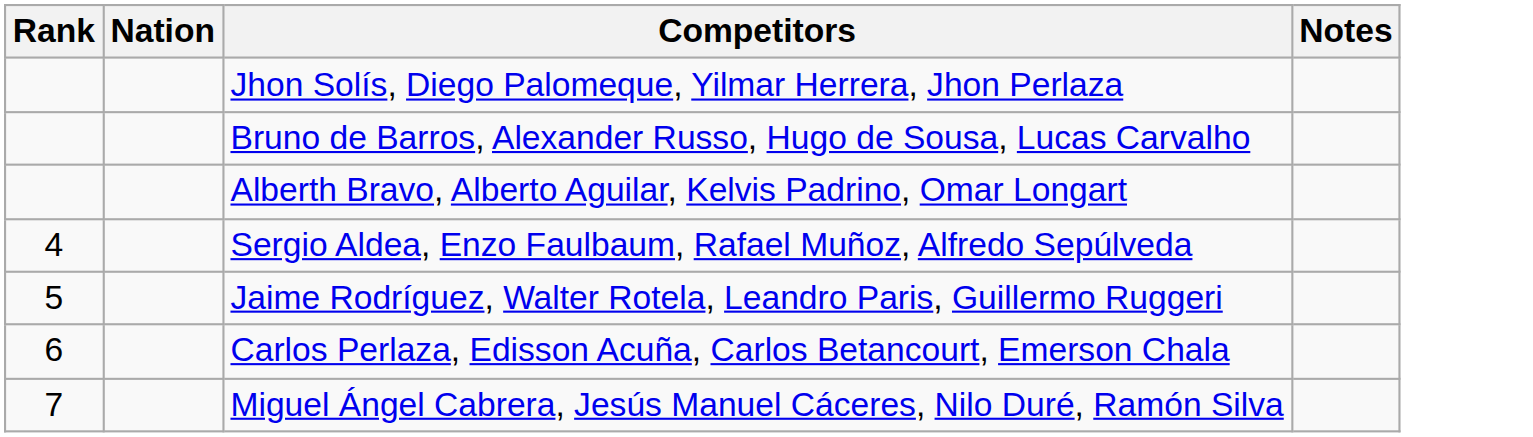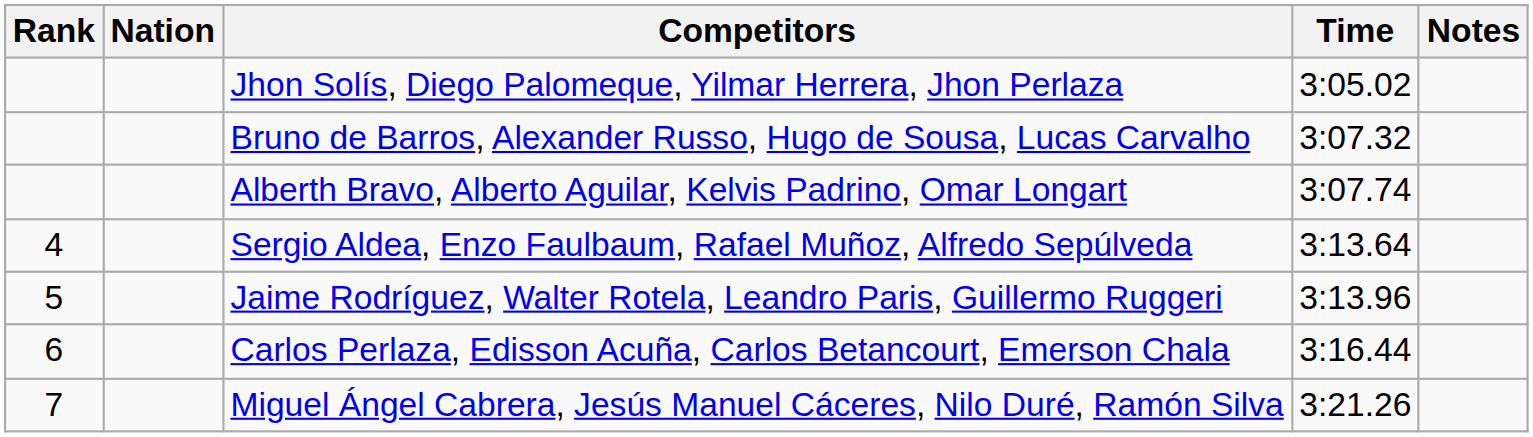 <table class="wikitable sortable" style="text-align:center">
 <tr>
 <th>Rank</th>
 <th>Nation</th>
 <th>Competitors</th>
+<th>Time</th>
 <th>Notes</th>
 </tr>
 <tr>
 <td></td>
 <td align=left></td>
 <td align=left><a href='#'>Jhon Solís</a>, <a href='#'>Diego Palomeque</a>, <a href='#'>Yilmar Herrera</a>, <a href='#'>Jhon Perlaza</a></td>
+<td>3:05.02</td>
 <td></td>
 </tr>
 <tr>
 <td></td>
 <td align=left></td>
 <td align=left><a href='#'>Bruno de Barros</a>, <a href='#'>Alexander Russo</a>, <a href='#'>Hugo de Sousa</a>, <a href='#'>Lucas Carvalho</a></td>
+<td>3:07.32</td>
 <td></td>
 </tr>
 <tr>
 <td></td>
 <td align=left></td>
 <td align=left><a href='#'>Alberth Bravo</a>, <a href='#'>Alberto Aguilar</a>, <a href='#'>Kelvis Padrino</a>, <a href='#'>Omar Longart</a></td>
+<td>3:07.74</td>
 <td></td>
 </tr>
 <tr>
 <td>4</td>
 <td align=left></td>
 <td align=left><a href='#'>Sergio Aldea</a>, <a href='#'>Enzo Faulbaum</a>, <a href='#'>Rafael Muñoz</a>, <a href='#'>Alfredo Sepúlveda</a></td>
+<td>3:13.64</td>
 <td></td>
 </tr>
 <tr>
 <td>5</td>
 <td align=left></td>
 <td align=left><a href='#'>Jaime Rodríguez</a>, <a href='#'>Walter Rotela</a>, <a href='#'>Leandro Paris</a>, <a href='#'>Guillermo Ruggeri</a></td>
+<td>3:13.96</td>
 <td></td>
 </tr>
 <tr>
 <td>6</td>
 <td align=left></td>
 <td align=left><a href='#'>Carlos Perlaza</a>, <a href='#'>Edisson Acuña</a>, <a href='#'>Carlos Betancourt</a>, <a href='#'>Emerson Chala</a></td>
+<td>3:16.44</td>
 <td></td>
 </tr>
 <tr>
 <td>7</td>
 <td align=left></td>
 <td align=left><a href='#'>Miguel Ángel Cabrera</a>, <a href='#'>Jesús Manuel Cáceres</a>, <a href='#'>Nilo Duré</a>, <a href='#'>Ramón Silva</a></td>
+<td>3:21.26</td>
 <td></td>
 </tr>
 </table>
